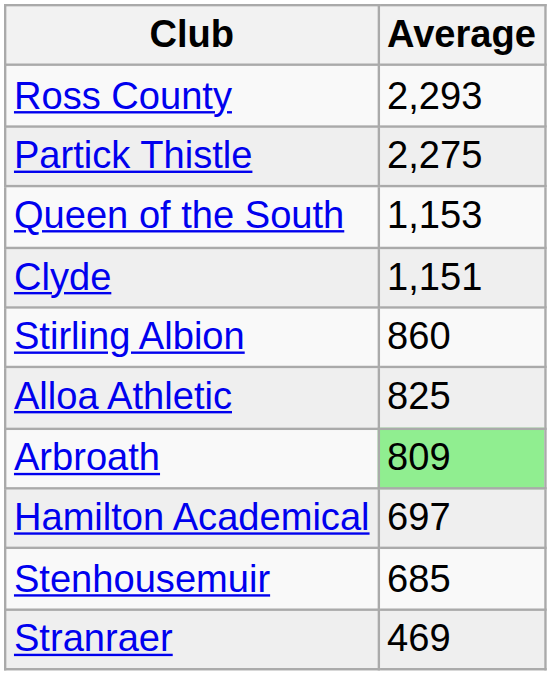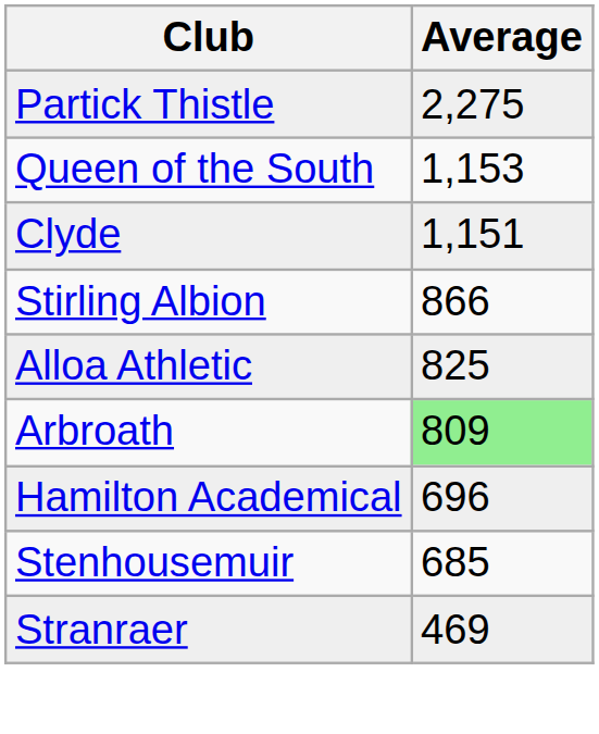 <table class="wikitable">
 <tr>
 <th>Club</th>
 <th>Average</th>
-</tr>
-<tr>
-<td><a href='#'>Ross County</a></td>
-<td>2,293</td>
 </tr>
 <tr bgcolor="#EFEFEF">
 <td><a href='#'>Partick Thistle</a></td>
 <td>2,275</td>
 </tr>
 <tr>
 <td><a href='#'>Queen of the South</a></td>
 <td>1,153</td>
 </tr>
 <tr bgcolor="#EFEFEF">
 <td><a href='#'>Clyde</a></td>
 <td>1,151</td>
 </tr>
 <tr>
 <td><a href='#'>Stirling Albion</a></td>
-<td>860</td>
+<td>866</td>
 </tr>
 <tr bgcolor="#EFEFEF">
 <td><a href='#'>Alloa Athletic</a></td>
 <td>825</td>
 </tr>
 <tr>
 <td><a href='#'>Arbroath</a></td>
 <td style="background: lightgreen;">809</td>
 </tr>
 <tr bgcolor="#EFEFEF">
 <td><a href='#'>Hamilton Academical</a></td>
-<td>697</td>
+<td>696</td>
 </tr>
 <tr>
 <td><a href='#'>Stenhousemuir</a></td>
 <td>685</td>
 </tr>
 <tr bgcolor="#EFEFEF">
 <td><a href='#'>Stranraer</a></td>
 <td>469</td>
 </tr>
 </table>
